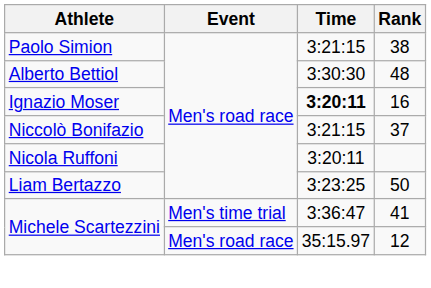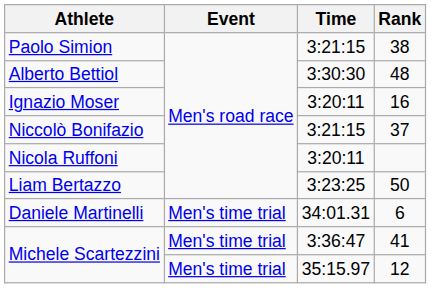 <table class=wikitable style="font-size:90%">
 <tr>
 <th>Athlete</th>
 <th>Event</th>
 <th>Time</th>
 <th>Rank</th>
 </tr>
 <tr align=center>
 <td align=left><a href='#'>Paolo Simion</a></td>
 <td align=left rowspan=6><a href='#'>Men's road race</a></td>
 <td>3:21:15</td>
 <td>38</td>
 </tr>
 <tr align=center>
 <td align=left><a href='#'>Alberto Bettiol</a></td>
 <td>3:30:30</td>
 <td>48</td>
 </tr>
 <tr align=center>
 <td align=left><a href='#'>Ignazio Moser</a></td>
-<td><strong>3:20:11</strong></td>
+<td>3:20:11</td>
 <td>16</td>
 </tr>
 <tr align=center>
 <td align=left><a href='#'>Niccolò Bonifazio</a></td>
 <td>3:21:15</td>
 <td>37</td>
 </tr>
 <tr align=center>
 <td align=left><a href='#'>Nicola Ruffoni</a></td>
 <td>3:20:11</td>
 <td></td>
 </tr>
 <tr align=center>
 <td align=left><a href='#'>Liam Bertazzo</a></td>
 <td>3:23:25</td>
 <td>50</td>
 </tr>
 <tr align=center>
+<td align=left><a href='#'>Daniele Martinelli</a></td>
+<td align=left><a href='#'>Men's time trial</a></td>
+<td>34:01.31</td>
+<td>6</td>
+</tr>
+<tr align=center>
 <td align=left rowspan=2><a href='#'>Michele Scartezzini</a></td>
 <td align=left><a href='#'>Men's time trial</a></td>
 <td>3:36:47</td>
 <td>41</td>
 </tr>
 <tr align=center>
-<td align=left><a href='#'>Men's road race</a></td>
+<td align=left><a href='#'>Men's time trial</a></td>
 <td>35:15.97</td>
 <td>12</td>
 </tr>
 </table>
